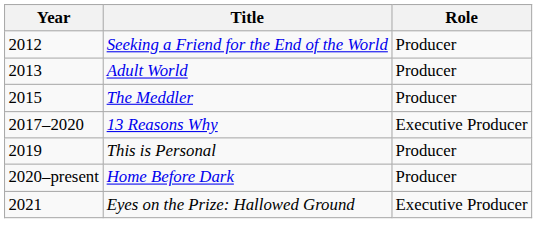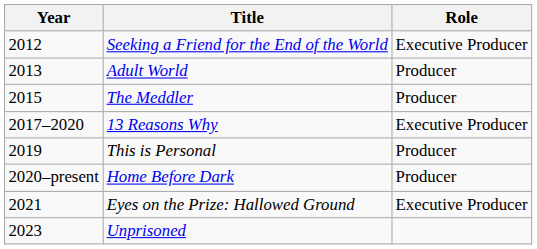 <table class="wikitable">
 <tr>
 <th>Year</th>
 <th>Title</th>
 <th>Role</th>
 </tr>
 <tr>
 <td>2012</td>
 <td><em><a href='#'>Seeking a Friend for the End of the World</a></em></td>
-<td>Producer</td>
+<td>Executive Producer</td>
 </tr>
 <tr>
 <td>2013</td>
 <td><em><a href='#'>Adult World</a></em></td>
 <td>Producer</td>
 </tr>
 <tr>
 <td>2015</td>
 <td><em><a href='#'>The Meddler</a></em></td>
 <td>Producer</td>
 </tr>
 <tr>
 <td>2017–2020</td>
 <td><em><a href='#'>13 Reasons Why</a></em></td>
 <td>Executive Producer</td>
 </tr>
 <tr>
 <td>2019</td>
 <td><em>This is Personal</em></td>
 <td>Producer</td>
 </tr>
 <tr>
 <td>2020–present</td>
 <td><em><a href='#'>Home Before Dark</a></em></td>
 <td>Producer</td>
 </tr>
 <tr>
 <td>2021</td>
 <td><em>Eyes on the Prize: Hallowed Ground</em></td>
 <td>Executive Producer</td>
 </tr>
+<tr>
+<td>2023</td>
+<td><em><a href='#'>Unprisoned</a></em></td>
+<td></td>
+</tr>
 </table>
